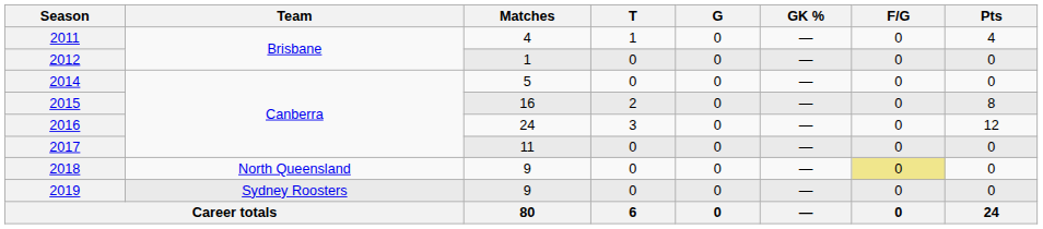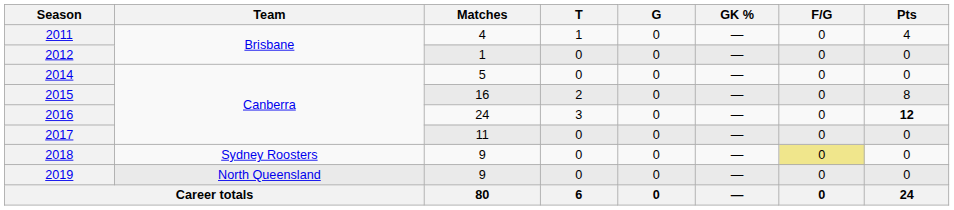 <table class="wikitable sortable"  style="font-size:90%; text-align:center; width:85%;">
 <tr>
 <th width=2%>Season</th>
 <th width=8%>Team</th>
 <th width=2%>Matches</th>
 <th width=2%>T</th>
 <th width=2%>G</th>
 <th width=2%>GK %</th>
 <th width=2%>F/G</th>
 <th width=2%>Pts</th>
 </tr>
 <tr>
 <th scope="row" style="text-align:center; font-weight:normal"><a href='#'>2011</a></th>
 <td rowspan="2" style="text-align:center;"> <a href='#'>Brisbane</a></td>
 <td>4</td>
 <td>1</td>
 <td>0</td>
 <td>—</td>
 <td>0</td>
 <td>4</td>
 </tr>
 <tr style="background:#eaeaea;">
 <th scope="row" style="text-align:center; font-weight:normal"><a href='#'>2012</a></th>
 <td>1</td>
 <td>0</td>
 <td>0</td>
 <td>—</td>
 <td>0</td>
 <td>0</td>
 </tr>
 <tr>
 <th scope="row" style="text-align:center; font-weight:normal"><a href='#'>2014</a></th>
 <td rowspan="4" style="text-align:center;"> <a href='#'>Canberra</a></td>
 <td>5</td>
 <td>0</td>
 <td>0</td>
 <td>—</td>
 <td>0</td>
 <td>0</td>
 </tr>
 <tr style="background:#eaeaea;">
 <th scope="row" style="text-align:center; font-weight:normal"><a href='#'>2015</a></th>
 <td>16</td>
 <td>2</td>
 <td>0</td>
 <td>—</td>
 <td>0</td>
 <td>8</td>
 </tr>
 <tr>
 <th scope="row" style="text-align:center; font-weight:normal"><a href='#'>2016</a></th>
 <td>24</td>
 <td>3</td>
 <td>0</td>
 <td>—</td>
 <td>0</td>
-<td>12</td>
+<td><strong>12</strong></td>
 </tr>
 <tr style="background:#eaeaea;">
 <th scope="row" style="text-align:center; font-weight:normal"><a href='#'>2017</a></th>
 <td>11</td>
 <td>0</td>
 <td>0</td>
 <td>—</td>
 <td>0</td>
 <td>0</td>
 </tr>
 <tr>
 <th scope="row" style="text-align:center; font-weight:normal"><a href='#'>2018</a></th>
-<td style="text-align:center;"> <a href='#'>North Queensland</a></td>
+<td style="text-align:center;"> <a href='#'>Sydney Roosters</a></td>
 <td>9</td>
 <td>0</td>
 <td>0</td>
 <td>—</td>
 <td style="background: khaki;">0</td>
 <td>0</td>
 </tr>
 <tr style="background:#eaeaea;">
 <th scope="row" style="text-align:center; font-weight:normal"><a href='#'>2019</a></th>
-<td style="text-align:center;"> <a href='#'>Sydney Roosters</a></td>
+<td style="text-align:center;"> <a href='#'>North Queensland</a></td>
 <td>9</td>
 <td>0</td>
 <td>0</td>
 <td>—</td>
 <td>0</td>
 <td>0</td>
 </tr>
 <tr class="sortbottom">
 <th colspan=2>Career totals</th>
 <th>80</th>
 <th>6</th>
 <th>0</th>
 <th>—</th>
 <th>0</th>
 <th>24</th>
 </tr>
 </table>
